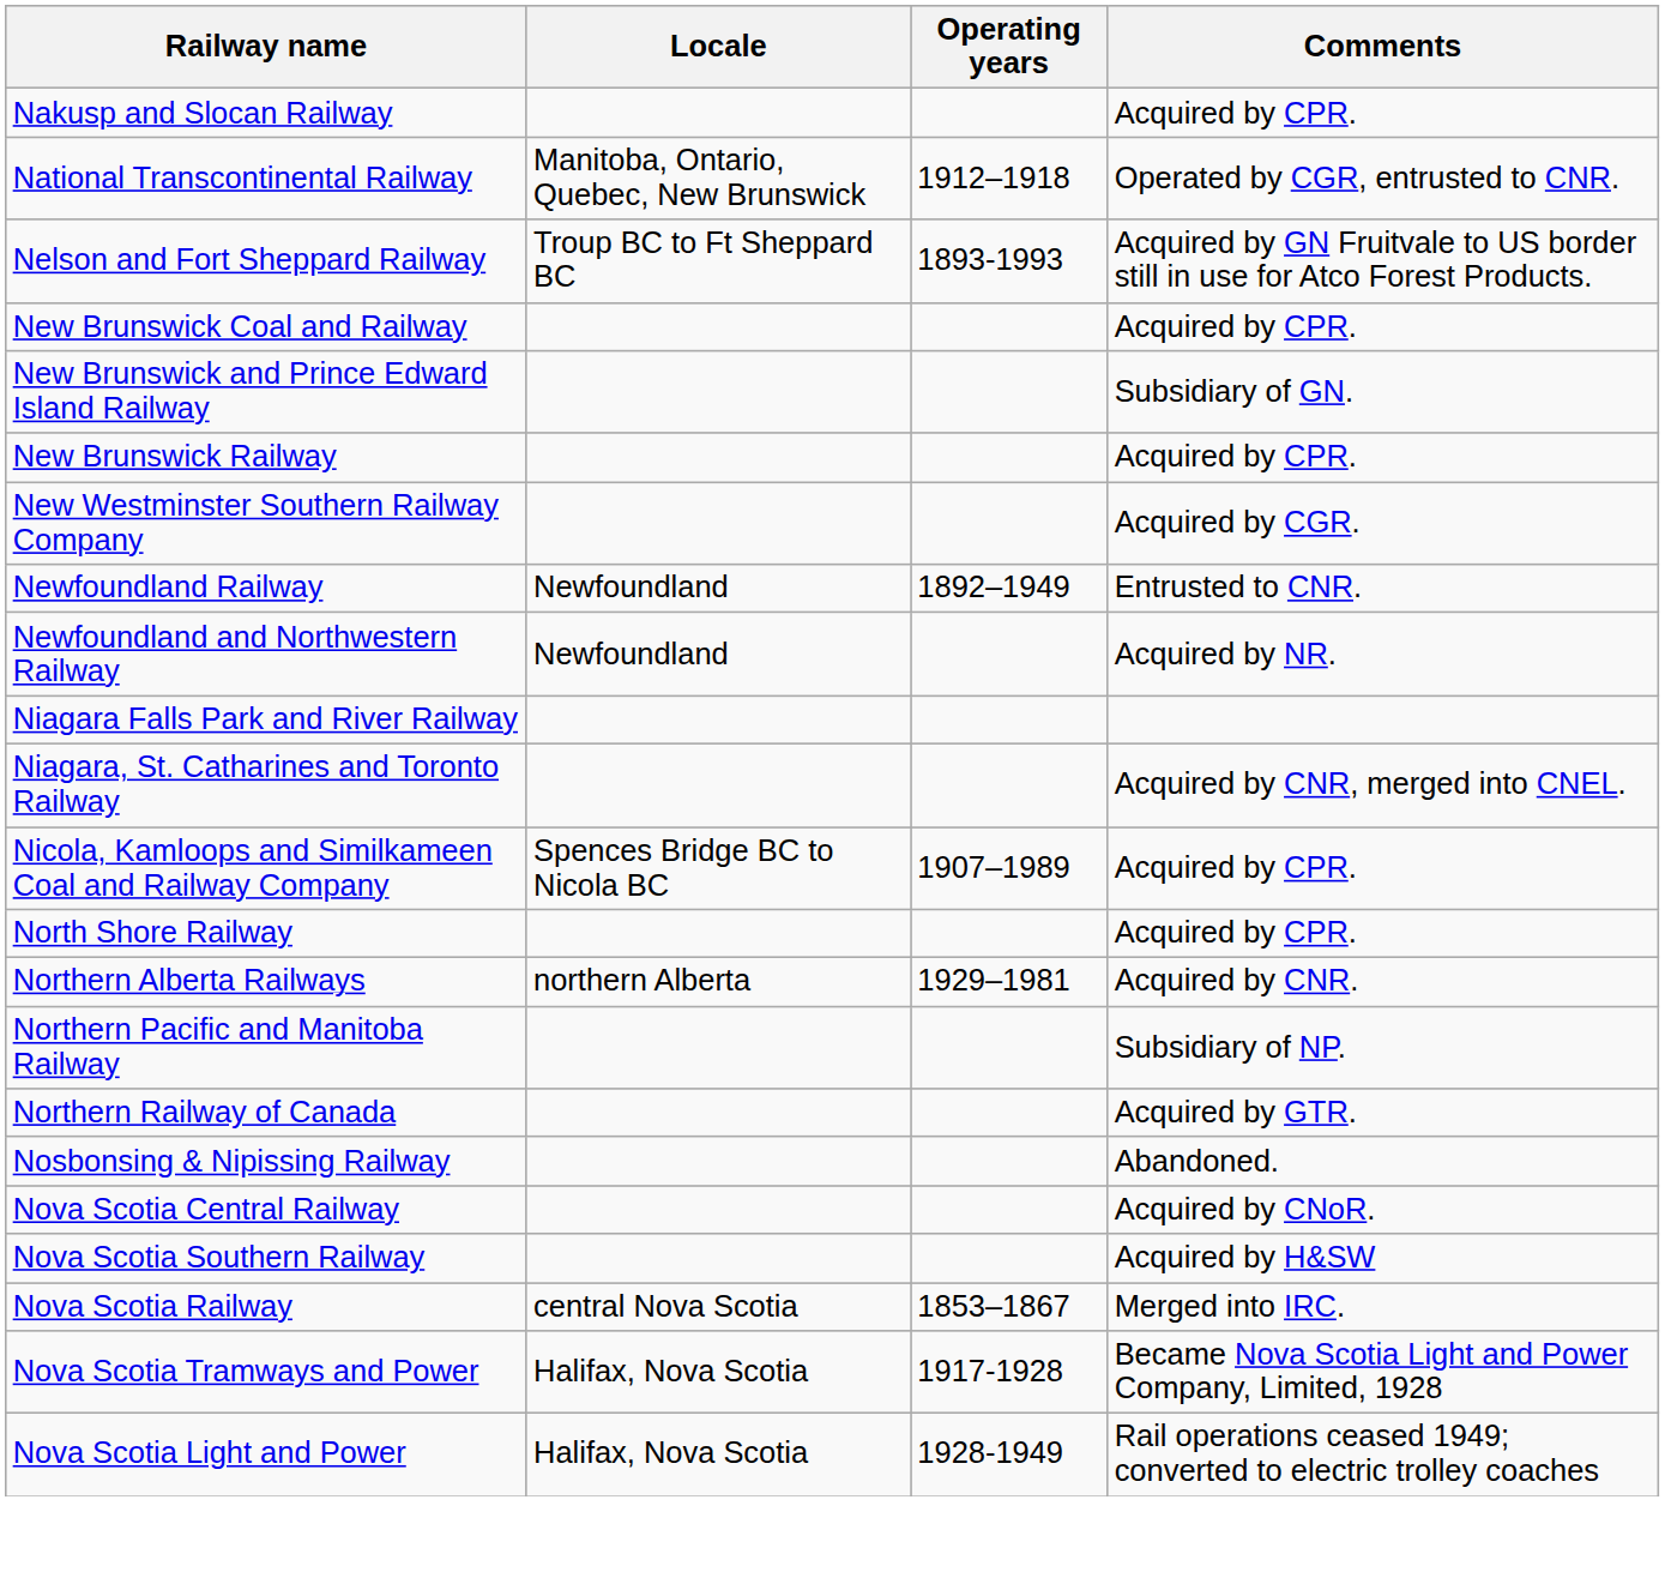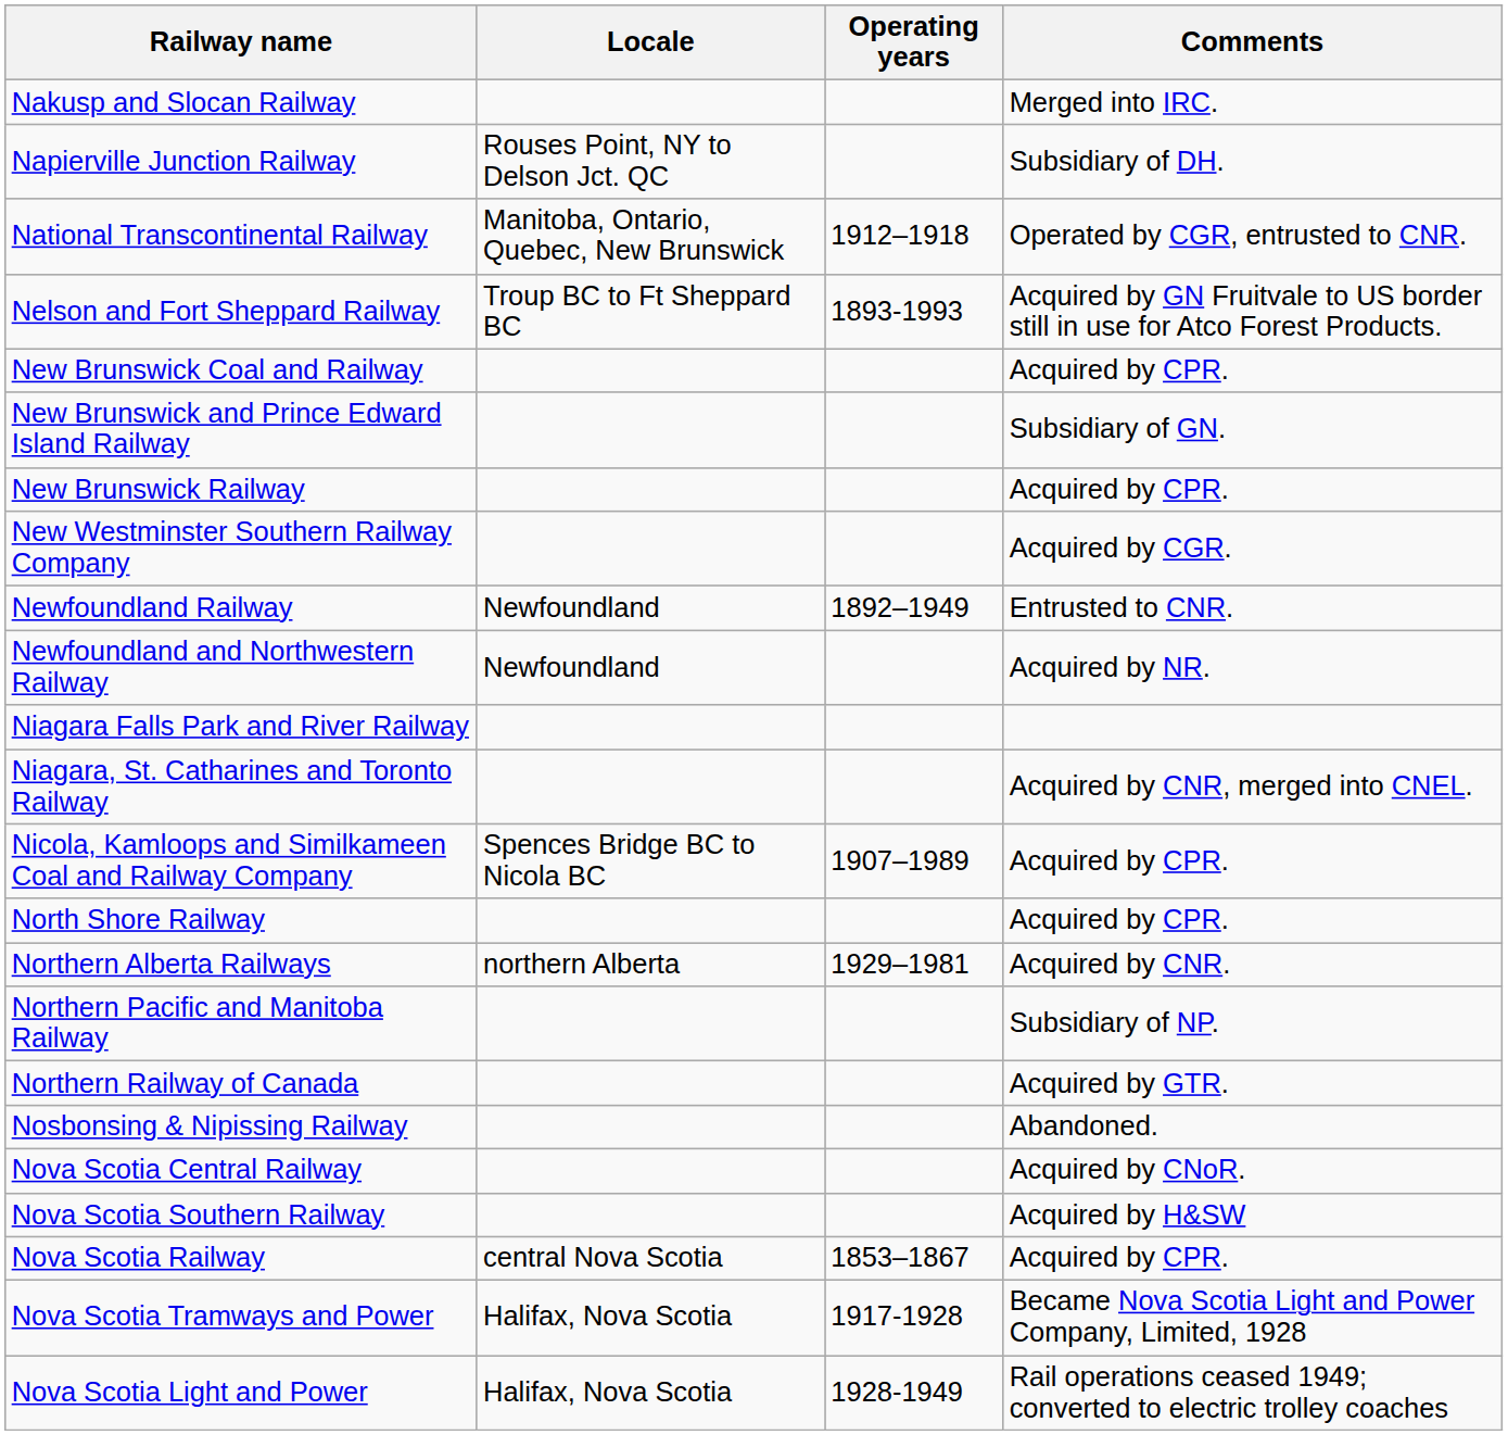 <table class="wikitable">
 <tr>
 <th>Railway name</th>
 <th>Locale</th>
 <th>Operating years</th>
 <th>Comments</th>
 </tr>
 <tr>
 <td><a href='#'>Nakusp and Slocan Railway</a></td>
 <td></td>
 <td></td>
-<td>Acquired by <a href='#'>CPR</a>.</td>
+<td>Merged into <a href='#'>IRC</a>.</td>
+</tr>
+<tr>
+<td><a href='#'>Napierville Junction Railway</a></td>
+<td>Rouses Point, NY to Delson Jct. QC</td>
+<td></td>
+<td>Subsidiary of <a href='#'>DH</a>.</td>
 </tr>
 <tr>
 <td><a href='#'>National Transcontinental Railway</a></td>
 <td>Manitoba, Ontario, Quebec, New Brunswick</td>
 <td>1912–1918</td>
 <td>Operated by <a href='#'>CGR</a>, entrusted to <a href='#'>CNR</a>.</td>
 </tr>
 <tr>
 <td><a href='#'>Nelson and Fort Sheppard Railway</a></td>
 <td>Troup BC to Ft Sheppard BC</td>
 <td>1893-1993</td>
 <td>Acquired by <a href='#'>GN</a> Fruitvale to US border still in use for Atco Forest Products.</td>
 </tr>
 <tr>
 <td><a href='#'>New Brunswick Coal and Railway</a></td>
 <td></td>
 <td></td>
 <td>Acquired by <a href='#'>CPR</a>.</td>
 </tr>
 <tr>
 <td><a href='#'>New Brunswick and Prince Edward Island Railway</a></td>
 <td></td>
 <td></td>
 <td>Subsidiary of <a href='#'>GN</a>.</td>
 </tr>
 <tr>
 <td><a href='#'>New Brunswick Railway</a></td>
 <td></td>
 <td></td>
 <td>Acquired by <a href='#'>CPR</a>.</td>
 </tr>
 <tr>
 <td><a href='#'>New Westminster Southern Railway Company</a></td>
 <td></td>
 <td></td>
 <td>Acquired by <a href='#'>CGR</a>.</td>
 </tr>
 <tr>
 <td><a href='#'>Newfoundland Railway</a></td>
 <td>Newfoundland</td>
 <td>1892–1949</td>
 <td>Entrusted to <a href='#'>CNR</a>.</td>
 </tr>
 <tr>
 <td><a href='#'>Newfoundland and Northwestern Railway</a></td>
 <td>Newfoundland</td>
 <td></td>
 <td>Acquired by <a href='#'>NR</a>.</td>
 </tr>
 <tr>
 <td><a href='#'>Niagara Falls Park and River Railway</a></td>
 <td></td>
 <td></td>
 <td></td>
 </tr>
 <tr>
 <td><a href='#'>Niagara, St. Catharines and Toronto Railway</a></td>
 <td></td>
 <td></td>
 <td>Acquired by <a href='#'>CNR</a>, merged into <a href='#'>CNEL</a>.</td>
 </tr>
 <tr>
 <td><a href='#'>Nicola, Kamloops and Similkameen Coal and Railway Company</a></td>
 <td>Spences Bridge BC to Nicola BC</td>
 <td>1907–1989</td>
 <td>Acquired by <a href='#'>CPR</a>.</td>
 </tr>
 <tr>
 <td><a href='#'>North Shore Railway</a></td>
 <td></td>
 <td></td>
 <td>Acquired by <a href='#'>CPR</a>.</td>
 </tr>
 <tr>
 <td><a href='#'>Northern Alberta Railways</a></td>
 <td>northern Alberta</td>
 <td>1929–1981</td>
 <td>Acquired by <a href='#'>CNR</a>.</td>
 </tr>
 <tr>
 <td><a href='#'>Northern Pacific and Manitoba Railway</a></td>
 <td></td>
 <td></td>
 <td>Subsidiary of <a href='#'>NP</a>.</td>
 </tr>
 <tr>
 <td><a href='#'>Northern Railway of Canada</a></td>
 <td></td>
 <td></td>
 <td>Acquired by <a href='#'>GTR</a>.</td>
 </tr>
 <tr>
 <td><a href='#'>Nosbonsing & Nipissing Railway</a></td>
 <td></td>
 <td></td>
 <td>Abandoned.</td>
 </tr>
 <tr>
 <td><a href='#'>Nova Scotia Central Railway</a></td>
 <td></td>
 <td></td>
 <td>Acquired by <a href='#'>CNoR</a>.</td>
 </tr>
 <tr>
 <td><a href='#'>Nova Scotia Southern Railway</a></td>
 <td></td>
 <td></td>
 <td>Acquired by <a href='#'>H&SW</a></td>
 </tr>
 <tr>
 <td><a href='#'>Nova Scotia Railway</a></td>
 <td>central Nova Scotia</td>
 <td>1853–1867</td>
-<td>Merged into <a href='#'>IRC</a>.</td>
+<td>Acquired by <a href='#'>CPR</a>.</td>
 </tr>
 <tr>
 <td><a href='#'>Nova Scotia Tramways and Power</a></td>
 <td>Halifax, Nova Scotia</td>
 <td>1917-1928</td>
 <td>Became <a href='#'>Nova Scotia Light and Power</a> Company, Limited, 1928</td>
 </tr>
 <tr>
 <td><a href='#'>Nova Scotia Light and Power</a></td>
 <td>Halifax, Nova Scotia</td>
 <td>1928-1949</td>
 <td>Rail operations ceased 1949; converted to electric trolley coaches</td>
 </tr>
 </table>
